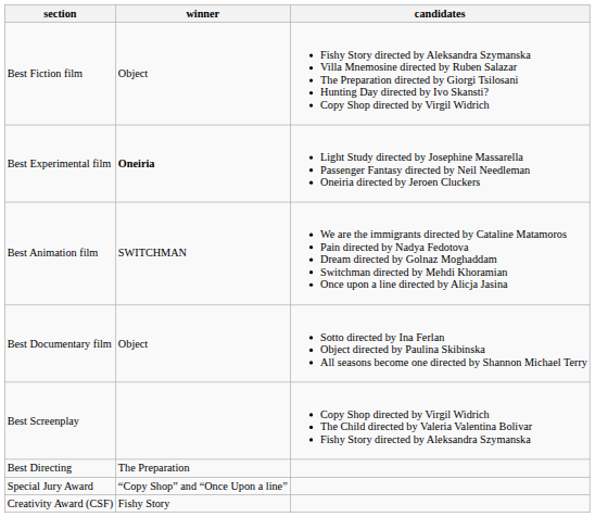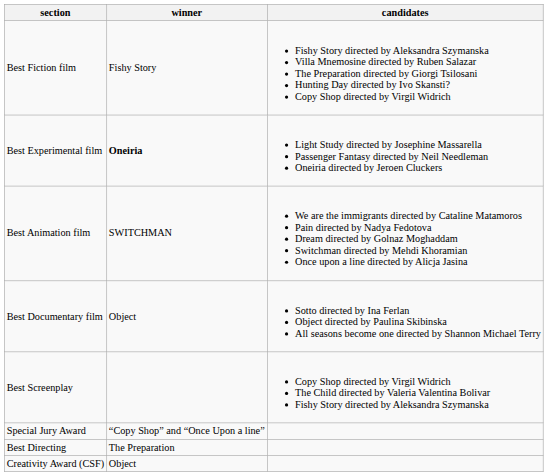 <table class="wikitable">
 <tr>
 <th>section</th>
 <th>winner</th>
 <th>candidates</th>
 </tr>
 <tr>
 <td>Best Fiction film</td>
-<td>Object</td>
+<td>Fishy Story</td>
 <td><br><ul><li>Fishy Story directed by Aleksandra Szymanska</li><li>Villa Mnemosine directed by Ruben Salazar</li><li>The Preparation directed by Giorgi Tsilosani</li><li>Hunting Day directed by Ivo Skansti?</li><li>Copy Shop directed by Virgil Widrich</li></ul></td>
 </tr>
 <tr>
 <td>Best Experimental film</td>
 <td><strong>Oneiria</strong></td>
 <td><br><ul><li>Light Study directed by Josephine Massarella</li><li>Passenger Fantasy directed by Neil Needleman</li><li>Oneiria directed by Jeroen Cluckers</li></ul></td>
 </tr>
 <tr>
 <td>Best Animation film</td>
 <td>SWITCHMAN</td>
 <td><br><ul><li>We are the immigrants directed by Cataline Matamoros</li><li>Pain directed by Nadya Fedotova</li><li>Dream directed by Golnaz Moghaddam</li><li>Switchman directed by Mehdi Khoramian</li><li>Once upon a line directed by Alicja Jasina</li></ul></td>
 </tr>
 <tr>
 <td>Best Documentary film</td>
 <td>Object</td>
 <td><br><ul><li>Sotto directed by Ina Ferlan</li><li>Object directed by Paulina Skibinska</li><li>All seasons become one directed by Shannon Michael Terry</li></ul></td>
 </tr>
 <tr>
 <td>Best Screenplay</td>
 <td></td>
 <td><br><ul><li>Copy Shop directed by Virgil Widrich</li><li>The Child directed by Valeria Valentina Bolivar</li><li>Fishy Story directed by Aleksandra Szymanska</li></ul></td>
 </tr>
 <tr>
+<td>Special Jury Award</td>
+<td>“Copy Shop” and “Once Upon a line”</td>
+<td></td>
+</tr>
+<tr>
 <td>Best Directing</td>
 <td>The Preparation</td>
 <td></td>
 </tr>
 <tr>
-<td>Special Jury Award</td>
-<td>“Copy Shop” and “Once Upon a line”</td>
-<td></td>
-</tr>
-<tr>
 <td>Creativity Award (CSF)</td>
-<td>Fishy Story</td>
+<td>Object</td>
 <td></td>
 </tr>
 </table>
